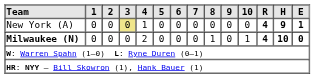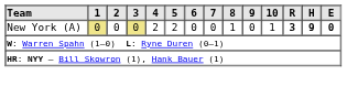 <table border=1 cellspacing=0 width=425 style="margin-left:3em;">
 <tr style="text-align:center; background-color:#e6e6e6;">
 <th align=left width=125>Team</th>
 <th width=25>1</th>
 <th width=25>2</th>
 <th width=25>3</th>
 <th width=25>4</th>
 <th width=25>5</th>
 <th width=25>6</th>
 <th width=25>7</th>
 <th width=25>8</th>
 <th width=25>9</th>
 <th width=25>10</th>
 <th width=25>R</th>
 <th width=25>H</th>
 <th width=25>E</th>
 </tr>
 <tr style="text-align:center;">
 <td align=left>New York (A)</td>
-<td>0</td>
+<td style="background: khaki;">0</td>
 <td>0</td>
 <td style="background: khaki;">0</td>
-<td>1</td>
-<td>0</td>
-<td>0</td>
-<td>0</td>
-<td>0</td>
-<td>0</td>
-<td>0</td>
-<td><strong>4</strong></td>
-<td><strong>9</strong></td>
-<td><strong>1</strong></td>
-</tr>
-<tr style="text-align:center;">
-<td align=left><strong>Milwaukee (N)</strong></td>
-<td>0</td>
-<td>0</td>
-<td>0</td>
 <td>2</td>
-<td>0</td>
+<td>2</td>
 <td>0</td>
 <td>0</td>
 <td>1</td>
 <td>0</td>
 <td>1</td>
-<td><strong>4</strong></td>
-<td><strong>10</strong></td>
+<td><strong>3</strong></td>
+<td><strong>9</strong></td>
 <td><strong>0</strong></td>
 </tr>
 <tr style="text-align:left;">
 <td colspan=14><small><strong>W</strong>: <a href='#'>Warren Spahn</a> (1–0)  <strong>L</strong>: <a href='#'>Ryne Duren</a> (0–1)</small></td>
 </tr>
 <tr style="text-align:left;">
 <td colspan=14><small><strong>HR</strong>: <strong>NYY</strong> – <a href='#'>Bill Skowron</a> (1), <a href='#'>Hank Bauer</a> (1)</small></td>
 </tr>
 </table>
